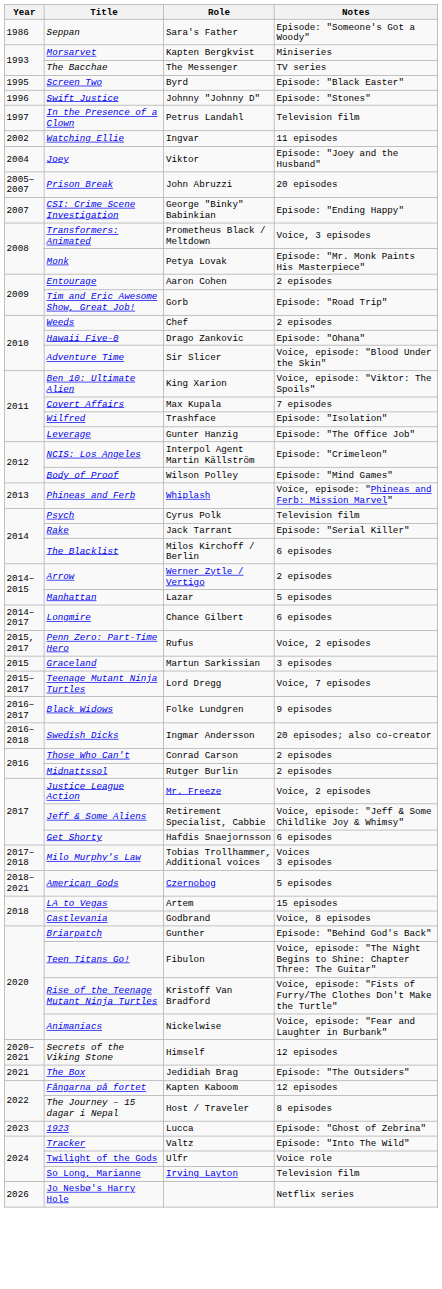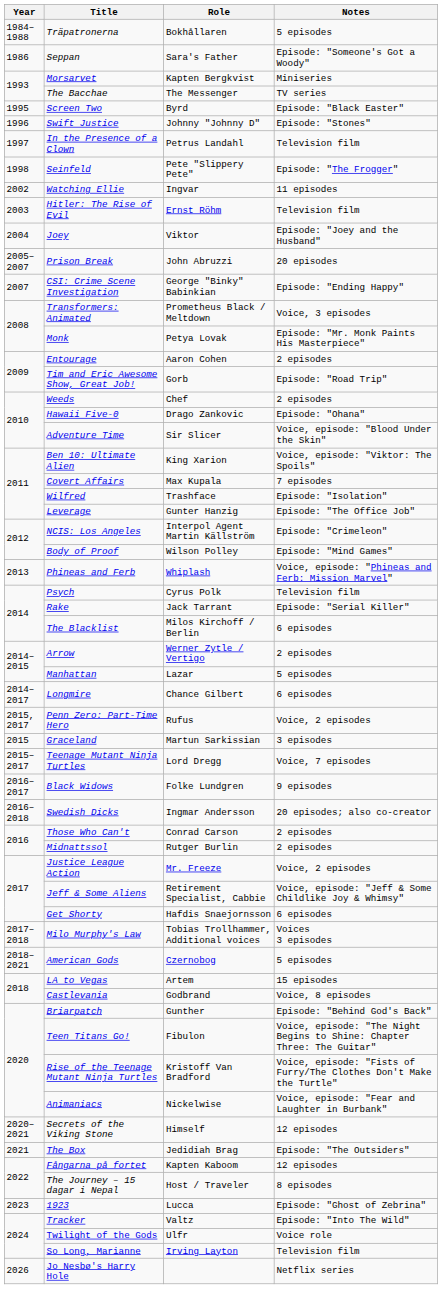 <table class="wikitable sortable">
 <tr>
 <th>Year</th>
 <th>Title</th>
 <th>Role</th>
 <th class="unsortable">Notes</th>
+</tr>
+<tr>
+<td>1984–1988</td>
+<td><em>Träpatronerna</em></td>
+<td>Bokhållaren</td>
+<td>5 episodes</td>
 </tr>
 <tr>
 <td>1986</td>
 <td><em>Seppan</em></td>
 <td>Sara's Father</td>
 <td>Episode: "Someone's Got a Woody"</td>
 </tr>
 <tr>
 <td rowspan="2">1993</td>
 <td><em><a href='#'>Morsarvet</a></em></td>
 <td>Kapten Bergkvist</td>
 <td>Miniseries</td>
 </tr>
 <tr>
 <td><em>The Bacchae</em></td>
 <td>The Messenger</td>
 <td>TV series</td>
 </tr>
 <tr>
 <td>1995</td>
 <td><em><a href='#'>Screen Two</a></em></td>
 <td>Byrd</td>
 <td>Episode: "Black Easter"</td>
 </tr>
 <tr>
 <td>1996</td>
 <td><em><a href='#'>Swift Justice</a></em></td>
 <td>Johnny "Johnny D"</td>
 <td>Episode: "Stones"</td>
 </tr>
 <tr>
 <td>1997</td>
 <td><em><a href='#'>In the Presence of a Clown</a></em></td>
 <td>Petrus Landahl</td>
 <td>Television film</td>
 </tr>
 <tr>
+<td>1998</td>
+<td><em><a href='#'>Seinfeld</a></em></td>
+<td>Pete "Slippery Pete"</td>
+<td>Episode: "<a href='#'>The Frogger</a>"</td>
+</tr>
+<tr>
 <td>2002</td>
 <td><em><a href='#'>Watching Ellie</a></em></td>
 <td>Ingvar</td>
 <td>11 episodes</td>
+</tr>
+<tr>
+<td>2003</td>
+<td><em><a href='#'>Hitler: The Rise of Evil</a></em></td>
+<td><a href='#'>Ernst Röhm</a></td>
+<td>Television film</td>
 </tr>
 <tr>
 <td>2004</td>
 <td><em><a href='#'>Joey</a></em></td>
 <td>Viktor</td>
 <td>Episode: "Joey and the Husband"</td>
 </tr>
 <tr>
 <td>2005–2007</td>
 <td><em><a href='#'>Prison Break</a></em></td>
 <td>John Abruzzi</td>
 <td>20 episodes</td>
 </tr>
 <tr>
 <td>2007</td>
 <td><em><a href='#'>CSI: Crime Scene Investigation</a></em></td>
 <td>George "Binky" Babinkian</td>
 <td>Episode: "Ending Happy"</td>
 </tr>
 <tr>
 <td rowspan="2">2008</td>
 <td><em><a href='#'>Transformers: Animated</a></em></td>
 <td>Prometheus Black / Meltdown</td>
 <td>Voice, 3 episodes</td>
 </tr>
 <tr>
 <td><em><a href='#'>Monk</a></em></td>
 <td>Petya Lovak</td>
 <td>Episode: "Mr. Monk Paints His Masterpiece"</td>
 </tr>
 <tr>
 <td rowspan="2">2009</td>
 <td><em><a href='#'>Entourage</a></em></td>
 <td>Aaron Cohen</td>
 <td>2 episodes</td>
 </tr>
 <tr>
 <td><em><a href='#'>Tim and Eric Awesome Show, Great Job!</a></em></td>
 <td>Gorb</td>
 <td>Episode: "Road Trip"</td>
 </tr>
 <tr>
 <td rowspan="3">2010</td>
 <td><em><a href='#'>Weeds</a></em></td>
 <td>Chef</td>
 <td>2 episodes</td>
 </tr>
 <tr>
 <td><em><a href='#'>Hawaii Five-0</a></em></td>
 <td>Drago Zankovic</td>
 <td>Episode: "Ohana"</td>
 </tr>
 <tr>
 <td><em><a href='#'>Adventure Time</a></em></td>
 <td>Sir Slicer</td>
 <td>Voice, episode: "Blood Under the Skin"</td>
 </tr>
 <tr>
 <td rowspan="4">2011</td>
 <td><em><a href='#'>Ben 10: Ultimate Alien</a></em></td>
 <td>King Xarion</td>
 <td>Voice, episode: "Viktor: The Spoils"</td>
 </tr>
 <tr>
 <td><em><a href='#'>Covert Affairs</a></em></td>
 <td>Max Kupala</td>
 <td>7 episodes</td>
 </tr>
 <tr>
 <td><em><a href='#'>Wilfred</a></em></td>
 <td>Trashface</td>
 <td>Episode: "Isolation"</td>
 </tr>
 <tr>
 <td><em><a href='#'>Leverage</a></em></td>
 <td>Gunter Hanzig</td>
 <td>Episode: "The Office Job"</td>
 </tr>
 <tr>
 <td rowspan="2">2012</td>
 <td><em><a href='#'>NCIS: Los Angeles</a></em></td>
 <td>Interpol Agent Martin Källström</td>
 <td>Episode: "Crimeleon"</td>
 </tr>
 <tr>
 <td><em><a href='#'>Body of Proof</a></em></td>
 <td>Wilson Polley</td>
 <td>Episode: "Mind Games"</td>
 </tr>
 <tr>
 <td>2013</td>
 <td><em><a href='#'>Phineas and Ferb</a></em></td>
 <td><a href='#'>Whiplash</a></td>
 <td>Voice, episode: "<a href='#'>Phineas and Ferb: Mission Marvel</a>"</td>
 </tr>
 <tr>
 <td rowspan="3">2014</td>
 <td><em><a href='#'>Psych</a></em></td>
 <td>Cyrus Polk</td>
 <td>Television film</td>
 </tr>
 <tr>
 <td><em><a href='#'>Rake</a></em></td>
 <td>Jack Tarrant</td>
 <td>Episode: "Serial Killer"</td>
 </tr>
 <tr>
 <td><em><a href='#'>The Blacklist</a></em></td>
 <td>Milos Kirchoff / Berlin</td>
 <td>6 episodes</td>
 </tr>
 <tr>
 <td rowspan="2">2014–2015</td>
 <td><em><a href='#'>Arrow</a></em></td>
 <td><a href='#'>Werner Zytle / Vertigo</a></td>
 <td>2 episodes</td>
 </tr>
 <tr>
 <td><em><a href='#'>Manhattan</a></em></td>
 <td>Lazar</td>
 <td>5 episodes</td>
 </tr>
 <tr>
 <td>2014–2017</td>
 <td><em><a href='#'>Longmire</a></em></td>
 <td>Chance Gilbert</td>
 <td>6 episodes</td>
 </tr>
 <tr>
 <td>2015, 2017</td>
 <td><em><a href='#'>Penn Zero: Part-Time Hero</a></em></td>
 <td>Rufus</td>
 <td>Voice, 2 episodes</td>
 </tr>
 <tr>
 <td>2015</td>
 <td><em><a href='#'>Graceland</a></em></td>
 <td>Martun Sarkissian</td>
 <td>3 episodes</td>
 </tr>
 <tr>
 <td>2015–2017</td>
 <td><em><a href='#'>Teenage Mutant Ninja Turtles</a></em></td>
 <td>Lord Dregg</td>
 <td>Voice, 7 episodes</td>
 </tr>
 <tr>
 <td>2016–2017</td>
 <td><em><a href='#'>Black Widows</a></em></td>
 <td>Folke Lundgren</td>
 <td>9 episodes</td>
 </tr>
 <tr>
 <td>2016–2018</td>
 <td><em><a href='#'>Swedish Dicks</a></em></td>
 <td>Ingmar Andersson</td>
 <td>20 episodes; also co-creator</td>
 </tr>
 <tr>
 <td rowspan="2">2016</td>
 <td><em><a href='#'>Those Who Can't</a></em></td>
 <td>Conrad Carson</td>
 <td>2 episodes</td>
 </tr>
 <tr>
 <td><em><a href='#'>Midnattssol</a></em></td>
 <td>Rutger Burlin</td>
 <td>2 episodes</td>
 </tr>
 <tr>
 <td rowspan="3">2017</td>
 <td><em><a href='#'>Justice League Action</a></em></td>
 <td><a href='#'>Mr. Freeze</a></td>
 <td>Voice, 2 episodes</td>
 </tr>
 <tr>
 <td><em><a href='#'>Jeff & Some Aliens</a></em></td>
 <td>Retirement Specialist, Cabbie</td>
 <td>Voice, episode: "Jeff & Some Childlike Joy & Whimsy"</td>
 </tr>
 <tr>
 <td><em><a href='#'>Get Shorty</a></em></td>
 <td>Hafdis Snaejornsson</td>
 <td>6 episodes</td>
 </tr>
 <tr>
 <td>2017–2018</td>
 <td><em><a href='#'>Milo Murphy's Law</a></em></td>
 <td>Tobias Trollhammer, Additional voices</td>
 <td>Voices<br>3 episodes</td>
 </tr>
 <tr>
 <td>2018–2021</td>
 <td><em><a href='#'>American Gods</a></em></td>
 <td><a href='#'>Czernobog</a></td>
 <td>5 episodes</td>
 </tr>
 <tr>
 <td rowspan="2">2018</td>
 <td><em><a href='#'>LA to Vegas</a></em></td>
 <td>Artem</td>
 <td>15 episodes</td>
 </tr>
 <tr>
 <td><em><a href='#'>Castlevania</a></em></td>
 <td>Godbrand</td>
 <td>Voice, 8 episodes</td>
 </tr>
 <tr>
 <td rowspan="4">2020</td>
 <td><em><a href='#'>Briarpatch</a></em></td>
 <td>Gunther</td>
 <td>Episode: "Behind God's Back"</td>
 </tr>
 <tr>
 <td><em><a href='#'>Teen Titans Go!</a></em></td>
 <td>Fibulon</td>
 <td>Voice, episode: "The Night Begins to Shine: Chapter Three: The Guitar"</td>
 </tr>
 <tr>
 <td><em><a href='#'>Rise of the Teenage Mutant Ninja Turtles</a></em></td>
 <td>Kristoff Van Bradford</td>
 <td>Voice, episode: "Fists of Furry/The Clothes Don't Make the Turtle"</td>
 </tr>
 <tr>
 <td><em><a href='#'>Animaniacs</a></em></td>
 <td>Nickelwise</td>
 <td>Voice, episode: "Fear and Laughter in Burbank"</td>
 </tr>
 <tr>
 <td>2020–2021</td>
 <td><em>Secrets of the Viking Stone</em></td>
 <td>Himself</td>
 <td>12 episodes</td>
 </tr>
 <tr>
 <td>2021</td>
 <td><em><a href='#'>The Box</a></em></td>
 <td>Jedidiah Brag</td>
 <td>Episode: "The Outsiders"</td>
 </tr>
 <tr>
 <td rowspan="2">2022</td>
 <td><em><a href='#'>Fångarna på fortet</a></em></td>
 <td>Kapten Kaboom</td>
 <td>12 episodes</td>
 </tr>
 <tr>
 <td><em>The Journey – 15 dagar i Nepal</em></td>
 <td>Host / Traveler</td>
 <td>8 episodes</td>
 </tr>
 <tr>
 <td>2023</td>
 <td><em><a href='#'>1923</a></em></td>
 <td>Lucca</td>
 <td>Episode: "Ghost of Zebrina"</td>
 </tr>
 <tr>
 <td rowspan="3">2024</td>
 <td><a href='#'><em>Tracker</em></a><em></td>
 <td>Valtz</td>
 <td>Episode: "Into The Wild"</td>
 </tr>
 <tr>
 <td></em><a href='#'>Twilight of the Gods</a><em></td>
 <td>Ulfr</td>
 <td>Voice role</td>
 </tr>
 <tr>
 <td></em><a href='#'>So Long, Marianne</a><em></td>
 <td><a href='#'>Irving Layton</a></td>
 <td>Television film</td>
 </tr>
 <tr>
 <td>2026</td>
 <td></em><a href='#'>Jo Nesbø's Harry Hole</a><em></td>
 <td></td>
 <td>Netflix series</td>
 </tr>
 </table>
